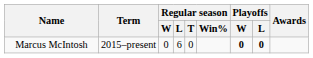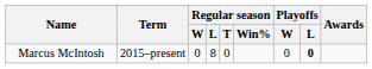 <table class="wikitable">
 <tr>
 <th rowspan="2" style="width:140px;">Name</th>
 <th rowspan="2">Term</th>
 <th colspan="4">Regular season</th>
 <th colspan="2">Playoffs</th>
 <th rowspan="2">Awards</th>
 </tr>
 <tr>
 <th>W</th>
 <th>L</th>
 <th>T</th>
 <th>Win%</th>
 <th>W</th>
 <th>L</th>
 </tr>
 <tr>
 <td style="text-align:center;">Marcus McIntosh</td>
 <td style="text-align:center;">2015–present</td>
 <td style="text-align:center;">0</td>
-<td style="text-align:center;">6</td>
+<td style="text-align:center;">8</td>
 <td style="text-align:center;">0</td>
 <td style="text-align:center;"></td>
-<td style="text-align:center;"><strong>0</strong></td>
+<td style="text-align:center;">0</td>
 <td style="text-align:center;"><strong>0</strong></td>
 <td style="text-align:center;"></td>
 </tr>
 </table>
